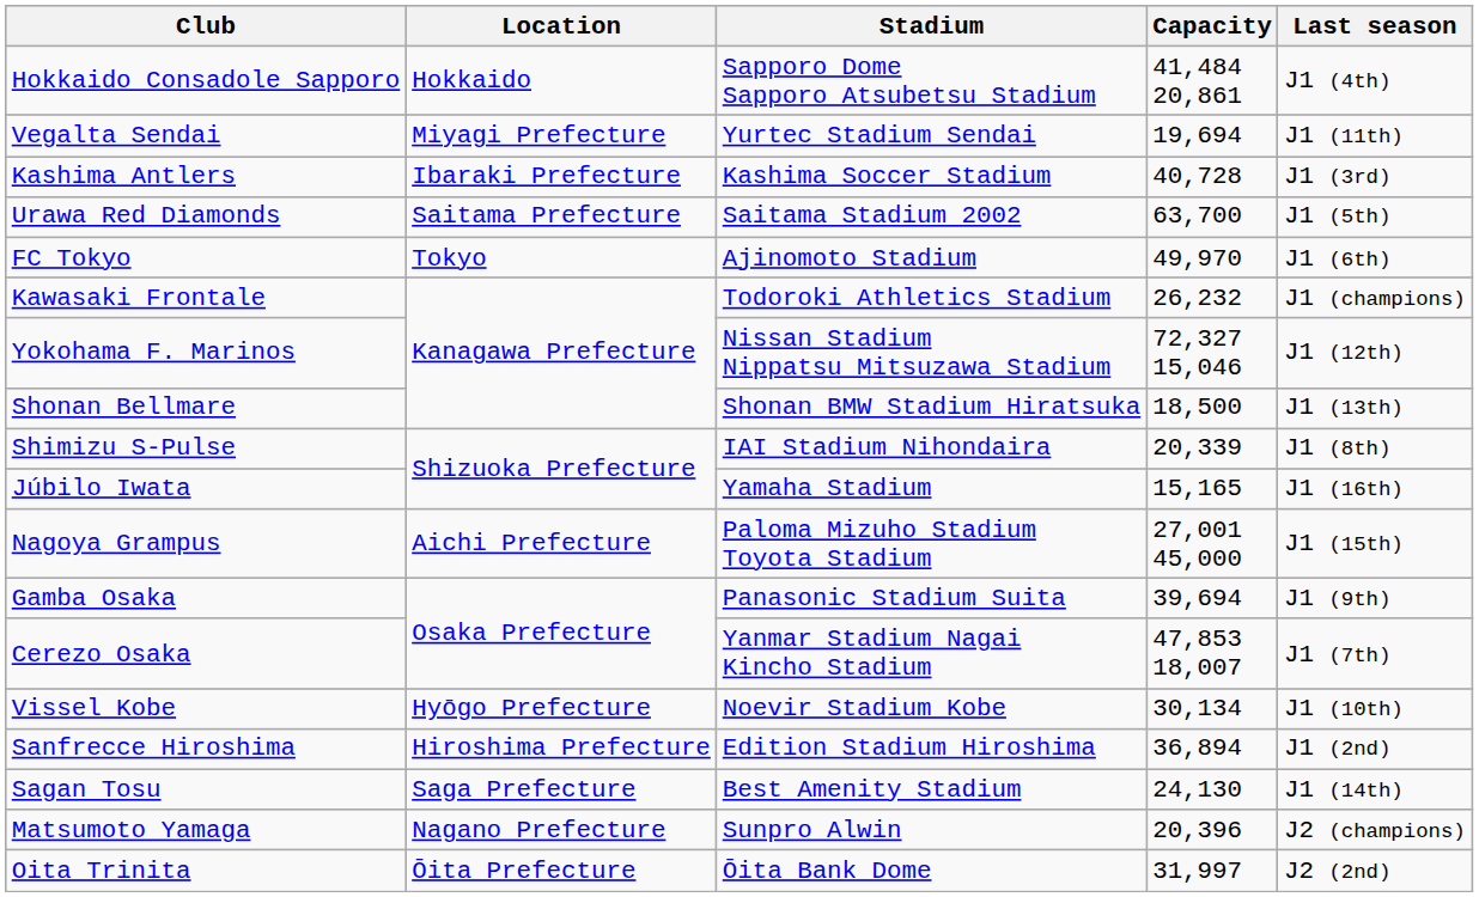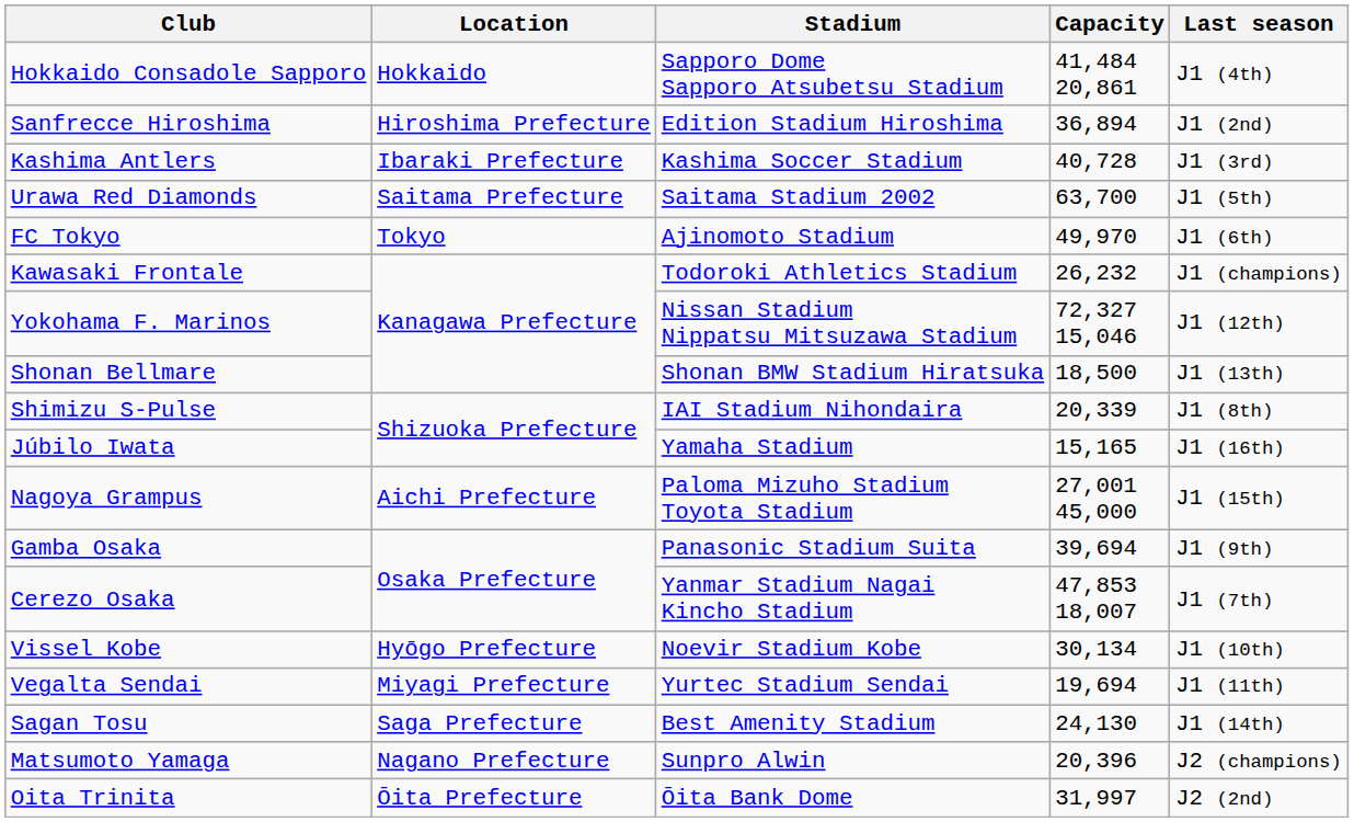 <table class="wikitable sortable">
 <tr>
 <th>Club</th>
 <th>Location</th>
 <th>Stadium</th>
 <th>Capacity</th>
 <th>Last season</th>
 </tr>
 <tr>
 <td><a href='#'>Hokkaido Consadole Sapporo</a></td>
 <td><a href='#'>Hokkaido</a></td>
 <td><a href='#'>Sapporo Dome</a> <br> <a href='#'>Sapporo Atsubetsu Stadium</a></td>
 <td>41,484 <br> 20,861</td>
 <td>J1 <small>(4th)</small></td>
 </tr>
 <tr>
-<td><a href='#'>Vegalta Sendai</a></td>
-<td><a href='#'>Miyagi Prefecture</a></td>
-<td><a href='#'>Yurtec Stadium Sendai</a></td>
-<td>19,694</td>
-<td>J1 <small>(11th)</small></td>
+<td><a href='#'>Sanfrecce Hiroshima</a></td>
+<td><a href='#'>Hiroshima Prefecture</a></td>
+<td><a href='#'>Edition Stadium Hiroshima</a></td>
+<td>36,894</td>
+<td>J1 <small>(2nd)</small></td>
 </tr>
 <tr>
 <td><a href='#'>Kashima Antlers</a></td>
 <td><a href='#'>Ibaraki Prefecture</a></td>
 <td><a href='#'>Kashima Soccer Stadium</a></td>
 <td>40,728</td>
 <td>J1 <small>(3rd)</small></td>
 </tr>
 <tr>
 <td><a href='#'>Urawa Red Diamonds</a></td>
 <td><a href='#'>Saitama Prefecture</a></td>
 <td><a href='#'>Saitama Stadium 2002</a></td>
 <td>63,700</td>
 <td>J1 <small>(5th)</small></td>
 </tr>
 <tr>
 <td><a href='#'>FC Tokyo</a></td>
 <td><a href='#'>Tokyo</a></td>
 <td><a href='#'>Ajinomoto Stadium</a></td>
 <td>49,970</td>
 <td>J1 <small>(6th)</small></td>
 </tr>
 <tr>
 <td><a href='#'>Kawasaki Frontale</a></td>
 <td rowspan="3"><a href='#'>Kanagawa Prefecture</a></td>
 <td><a href='#'>Todoroki Athletics Stadium</a></td>
 <td>26,232</td>
 <td>J1 <small>(champions)</small></td>
 </tr>
 <tr>
 <td><a href='#'>Yokohama F. Marinos</a></td>
 <td><a href='#'>Nissan Stadium</a><br> <a href='#'>Nippatsu Mitsuzawa Stadium</a></td>
 <td>72,327 <br> 15,046</td>
 <td>J1 <small>(12th)</small></td>
 </tr>
 <tr>
 <td><a href='#'>Shonan Bellmare</a></td>
 <td><a href='#'>Shonan BMW Stadium Hiratsuka</a></td>
 <td>18,500</td>
 <td>J1 <small>(13th)</small></td>
 </tr>
 <tr>
 <td><a href='#'>Shimizu S-Pulse</a></td>
 <td rowspan="2"><a href='#'>Shizuoka Prefecture</a></td>
 <td><a href='#'>IAI Stadium Nihondaira</a></td>
 <td>20,339</td>
 <td>J1 <small>(8th)</small></td>
 </tr>
 <tr>
 <td><a href='#'>Júbilo Iwata</a></td>
 <td><a href='#'>Yamaha Stadium</a></td>
 <td>15,165</td>
 <td>J1 <small>(16th)</small></td>
 </tr>
 <tr>
 <td><a href='#'>Nagoya Grampus</a></td>
 <td><a href='#'>Aichi Prefecture</a></td>
 <td><a href='#'>Paloma Mizuho Stadium</a> <br> <a href='#'>Toyota Stadium</a></td>
 <td>27,001 <br> 45,000</td>
 <td>J1 <small>(15th)</small></td>
 </tr>
 <tr>
 <td><a href='#'>Gamba Osaka</a></td>
 <td rowspan="2"><a href='#'>Osaka Prefecture</a></td>
 <td><a href='#'>Panasonic Stadium Suita</a></td>
 <td>39,694</td>
 <td>J1 <small>(9th)</small></td>
 </tr>
 <tr>
 <td><a href='#'>Cerezo Osaka</a></td>
 <td><a href='#'>Yanmar Stadium Nagai</a> <br> <a href='#'>Kincho Stadium</a></td>
 <td>47,853 <br> 18,007</td>
 <td>J1 <small>(7th)</small></td>
 </tr>
 <tr>
 <td><a href='#'>Vissel Kobe</a></td>
 <td><a href='#'>Hyōgo Prefecture</a></td>
 <td><a href='#'>Noevir Stadium Kobe</a></td>
 <td>30,134</td>
 <td>J1 <small>(10th)</small></td>
 </tr>
 <tr>
-<td><a href='#'>Sanfrecce Hiroshima</a></td>
-<td><a href='#'>Hiroshima Prefecture</a></td>
-<td><a href='#'>Edition Stadium Hiroshima</a></td>
-<td>36,894</td>
-<td>J1 <small>(2nd)</small></td>
+<td><a href='#'>Vegalta Sendai</a></td>
+<td><a href='#'>Miyagi Prefecture</a></td>
+<td><a href='#'>Yurtec Stadium Sendai</a></td>
+<td>19,694</td>
+<td>J1 <small>(11th)</small></td>
 </tr>
 <tr>
 <td><a href='#'>Sagan Tosu</a></td>
 <td><a href='#'>Saga Prefecture</a></td>
 <td><a href='#'>Best Amenity Stadium</a></td>
 <td>24,130</td>
 <td>J1 <small>(14th)</small></td>
 </tr>
 <tr>
 <td><a href='#'>Matsumoto Yamaga</a></td>
 <td><a href='#'>Nagano Prefecture</a></td>
 <td><a href='#'>Sunpro Alwin</a></td>
 <td>20,396</td>
 <td>J2 <small>(champions)</small></td>
 </tr>
 <tr>
 <td><a href='#'>Oita Trinita</a></td>
 <td><a href='#'>Ōita Prefecture</a></td>
 <td><a href='#'>Ōita Bank Dome</a></td>
 <td>31,997</td>
 <td>J2 <small>(2nd)</small></td>
 </tr>
 </table>
